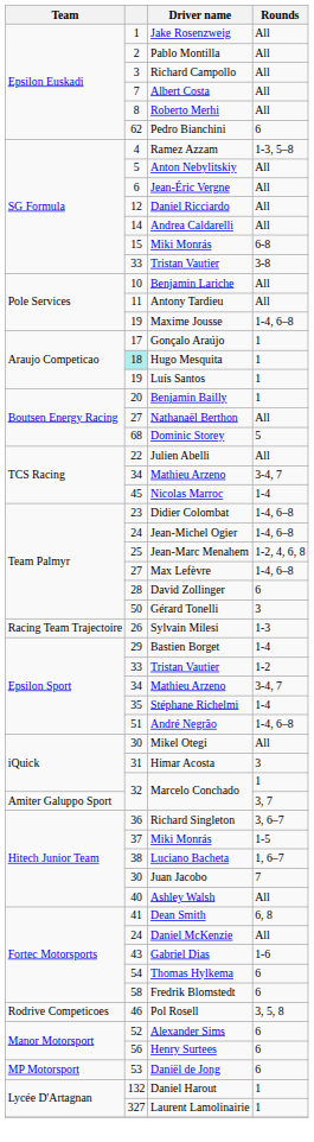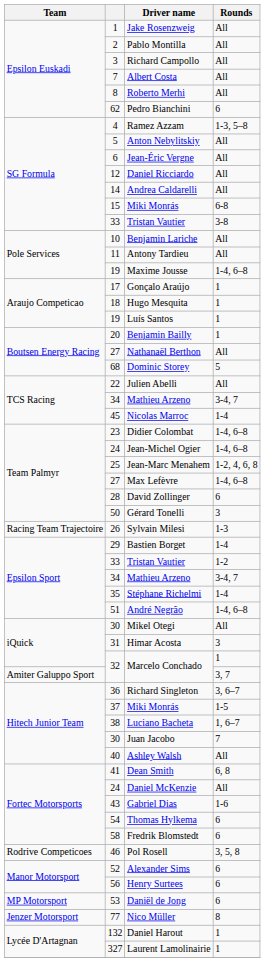 <table class="wikitable" style="font-size: 85%;">
 <tr>
 <th>Team</th>
 <th></th>
 <th>Driver name</th>
 <th>Rounds</th>
 </tr>
 <tr>
 <td rowspan=6> <a href='#'>Epsilon Euskadi</a></td>
 <td align=center>1</td>
 <td> <a href='#'>Jake Rosenzweig</a></td>
 <td>All</td>
 </tr>
 <tr>
 <td align=center>2</td>
 <td> Pablo Montilla</td>
 <td>All</td>
 </tr>
 <tr>
 <td align=center>3</td>
 <td> Richard Campollo</td>
 <td>All</td>
 </tr>
 <tr>
 <td align=center>7</td>
 <td> <a href='#'>Albert Costa</a></td>
 <td>All</td>
 </tr>
 <tr>
 <td align=center>8</td>
 <td> <a href='#'>Roberto Merhi</a></td>
 <td>All</td>
 </tr>
 <tr>
 <td align=center>62</td>
 <td> Pedro Bianchini</td>
 <td>6</td>
 </tr>
 <tr>
 <td rowspan=7> <a href='#'>SG Formula</a></td>
 <td align=center>4</td>
 <td> Ramez Azzam</td>
 <td>1-3, 5–8</td>
 </tr>
 <tr>
 <td align=center>5</td>
 <td> <a href='#'>Anton Nebylitskiy</a></td>
 <td>All</td>
 </tr>
 <tr>
 <td align=center>6</td>
 <td> <a href='#'>Jean-Éric Vergne</a></td>
 <td>All</td>
 </tr>
 <tr>
 <td align=center>12</td>
 <td> <a href='#'>Daniel Ricciardo</a></td>
 <td>All</td>
 </tr>
 <tr>
 <td align=center>14</td>
 <td> <a href='#'>Andrea Caldarelli</a></td>
 <td>All</td>
 </tr>
 <tr>
 <td align=center>15</td>
 <td> <a href='#'>Miki Monrás</a></td>
 <td>6-8</td>
 </tr>
 <tr>
 <td align=center>33</td>
 <td> <a href='#'>Tristan Vautier</a></td>
 <td>3-8</td>
 </tr>
 <tr>
 <td rowspan=3> Pole Services</td>
 <td align=center>10</td>
 <td> <a href='#'>Benjamin Lariche</a></td>
 <td>All</td>
 </tr>
 <tr>
 <td align=center>11</td>
 <td> Antony Tardieu</td>
 <td>All</td>
 </tr>
 <tr>
 <td align=center>19</td>
 <td> Maxime Jousse</td>
 <td>1-4, 6–8</td>
 </tr>
 <tr>
 <td rowspan=3> Araujo Competicao</td>
 <td align=center>17</td>
 <td> Gonçalo Araújo</td>
 <td>1</td>
 </tr>
 <tr>
-<td align=center style="background: paleturquoise;">18</td>
+<td align=center>18</td>
 <td> Hugo Mesquita</td>
 <td>1</td>
 </tr>
 <tr>
 <td align=center>19</td>
 <td> Luís Santos</td>
 <td>1</td>
 </tr>
 <tr>
 <td rowspan=3> <a href='#'>Boutsen Energy Racing</a></td>
 <td align=center>20</td>
 <td> <a href='#'>Benjamin Bailly</a></td>
 <td>1</td>
 </tr>
 <tr>
 <td align=center>27</td>
 <td> <a href='#'>Nathanaël Berthon</a></td>
 <td>All</td>
 </tr>
 <tr>
 <td align=center>68</td>
 <td> <a href='#'>Dominic Storey</a></td>
 <td>5</td>
 </tr>
 <tr>
 <td rowspan=3> TCS Racing</td>
 <td align=center>22</td>
 <td> Julien Abelli</td>
 <td>All</td>
 </tr>
 <tr>
 <td align=center>34</td>
 <td> <a href='#'>Mathieu Arzeno</a></td>
 <td>3-4, 7</td>
 </tr>
 <tr>
 <td align=center>45</td>
 <td> <a href='#'>Nicolas Marroc</a></td>
 <td>1-4</td>
 </tr>
 <tr>
 <td rowspan=6> Team Palmyr</td>
 <td align=center>23</td>
 <td> Didier Colombat</td>
 <td>1-4, 6–8</td>
 </tr>
 <tr>
 <td align=center>24</td>
 <td> Jean-Michel Ogier</td>
 <td>1-4, 6–8</td>
 </tr>
 <tr>
 <td align=center>25</td>
 <td> Jean-Marc Menahem</td>
 <td>1-2, 4, 6, 8</td>
 </tr>
 <tr>
 <td align=center>27</td>
 <td> Max Lefèvre</td>
 <td>1-4, 6–8</td>
 </tr>
 <tr>
 <td align=center>28</td>
 <td> David Zollinger</td>
 <td>6</td>
 </tr>
 <tr>
 <td align=center>50</td>
 <td> Gérard Tonelli</td>
 <td>3</td>
 </tr>
 <tr>
 <td> Racing Team Trajectoire</td>
 <td align=center>26</td>
 <td> Sylvain Milesi</td>
 <td>1-3</td>
 </tr>
 <tr>
 <td rowspan=5> <a href='#'>Epsilon Sport</a></td>
 <td align=center>29</td>
 <td> Bastien Borget</td>
 <td>1-4</td>
 </tr>
 <tr>
 <td align=center>33</td>
 <td> <a href='#'>Tristan Vautier</a></td>
 <td>1-2</td>
 </tr>
 <tr>
 <td align=center>34</td>
 <td> <a href='#'>Mathieu Arzeno</a></td>
 <td>3-4, 7</td>
 </tr>
 <tr>
 <td align=center>35</td>
 <td> <a href='#'>Stéphane Richelmi</a></td>
 <td>1-4</td>
 </tr>
 <tr>
 <td align=center>51</td>
 <td> <a href='#'>André Negrão</a></td>
 <td>1-4, 6–8</td>
 </tr>
 <tr>
 <td rowspan=3> iQuick</td>
 <td align=center>30</td>
 <td> Mikel Otegi</td>
 <td>All</td>
 </tr>
 <tr>
 <td align=center>31</td>
 <td> Himar Acosta</td>
 <td>3</td>
 </tr>
 <tr>
 <td align=center rowspan=2>32</td>
 <td rowspan=2> Marcelo Conchado</td>
 <td>1</td>
 </tr>
 <tr>
 <td> Amiter Galuppo Sport</td>
 <td>3, 7</td>
 </tr>
 <tr>
 <td rowspan=5> <a href='#'>Hitech Junior Team</a></td>
 <td align=center>36</td>
 <td> Richard Singleton</td>
 <td>3, 6–7</td>
 </tr>
 <tr>
 <td align=center>37</td>
 <td> <a href='#'>Miki Monrás</a></td>
 <td>1-5</td>
 </tr>
 <tr>
 <td align=center>38</td>
 <td> <a href='#'>Luciano Bacheta</a></td>
 <td>1, 6–7</td>
 </tr>
 <tr>
 <td align=center>30</td>
 <td> Juan Jacobo</td>
 <td>7</td>
 </tr>
 <tr>
 <td align=center>40</td>
 <td> <a href='#'>Ashley Walsh</a></td>
 <td>All</td>
 </tr>
 <tr>
 <td rowspan=5> <a href='#'>Fortec Motorsports</a></td>
 <td align=center>41</td>
 <td> <a href='#'>Dean Smith</a></td>
 <td>6, 8</td>
 </tr>
 <tr>
 <td align=center>24</td>
 <td> <a href='#'>Daniel McKenzie</a></td>
 <td>All</td>
 </tr>
 <tr>
 <td align=center>43</td>
 <td> <a href='#'>Gabriel Dias</a></td>
 <td>1-6</td>
 </tr>
 <tr>
 <td align=center>54</td>
 <td> <a href='#'>Thomas Hylkema</a></td>
 <td>6</td>
 </tr>
 <tr>
 <td align=center>58</td>
 <td> Fredrik Blomstedt</td>
 <td>6</td>
 </tr>
 <tr>
 <td> Rodrive Competicoes</td>
 <td align=center>46</td>
 <td> Pol Rosell</td>
 <td>3, 5, 8</td>
 </tr>
 <tr>
 <td rowspan=2> <a href='#'>Manor Motorsport</a></td>
 <td align=center>52</td>
 <td> <a href='#'>Alexander Sims</a></td>
 <td>6</td>
 </tr>
 <tr>
 <td align=center>56</td>
 <td> <a href='#'>Henry Surtees</a></td>
 <td>6</td>
 </tr>
 <tr>
 <td> <a href='#'>MP Motorsport</a></td>
 <td align=center>53</td>
 <td> <a href='#'>Daniël de Jong</a></td>
 <td>6</td>
 </tr>
 <tr>
+<td> <a href='#'>Jenzer Motorsport</a></td>
+<td align=center>77</td>
+<td> <a href='#'>Nico Müller</a></td>
+<td>8</td>
+</tr>
+<tr>
 <td rowspan=2> Lycée D'Artagnan</td>
 <td align=center>132</td>
 <td> Daniel Harout</td>
 <td>1</td>
 </tr>
 <tr>
 <td align=center>327</td>
 <td> Laurent Lamolinairie</td>
 <td>1</td>
 </tr>
 <tr>
 </tr>
 </table>
